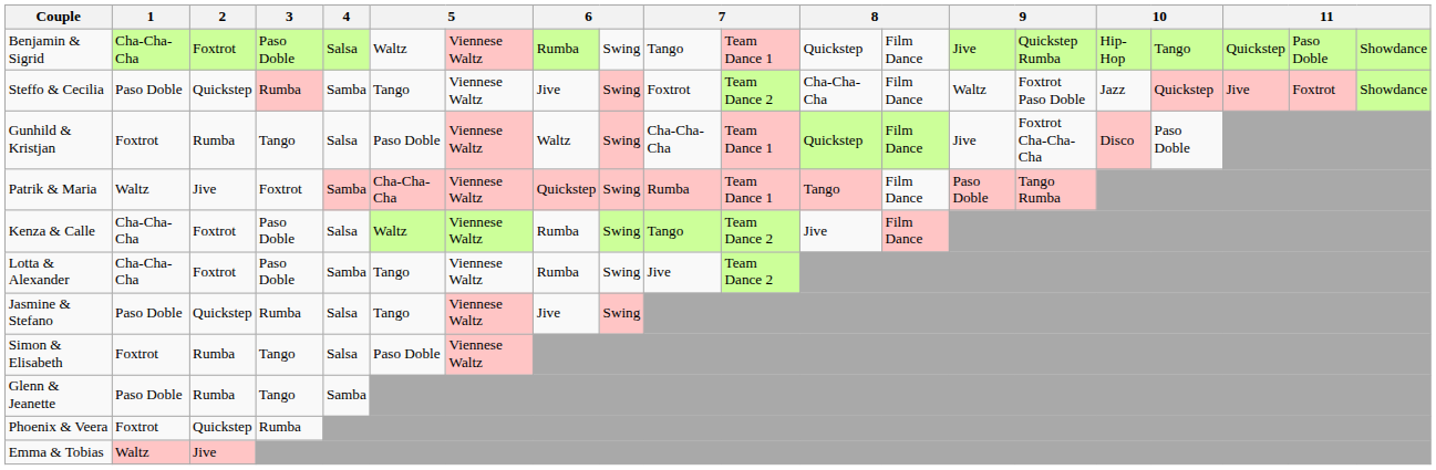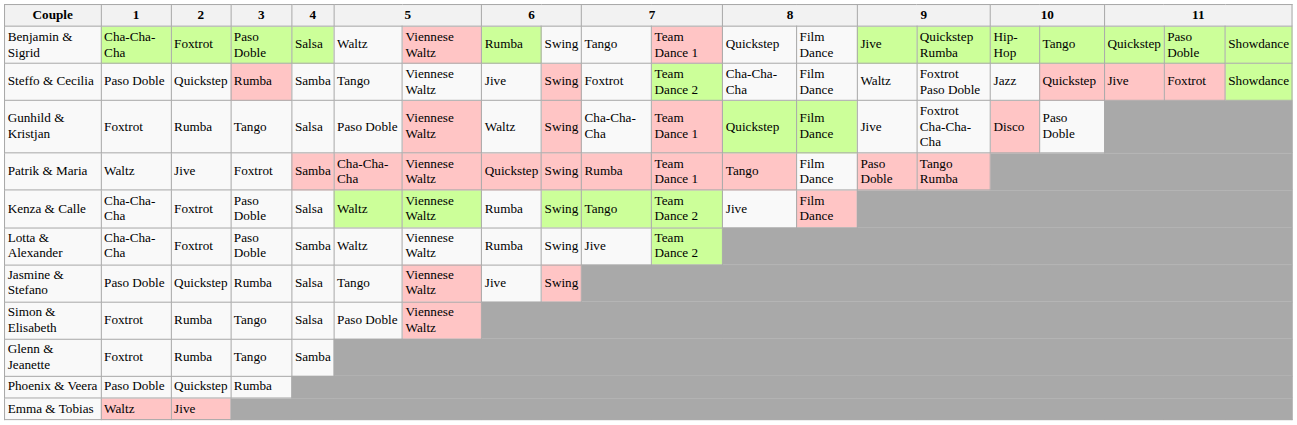 <table class="wikitable" style="text-align:left; font-size:80%; line-height:15px;">
 <tr>
 <th>Couple</th>
 <th>1</th>
 <th>2</th>
 <th>3</th>
 <th>4</th>
 <th colspan=2>5</th>
 <th colspan=2>6</th>
 <th colspan=2>7</th>
 <th colspan=2>8</th>
 <th colspan=2>9</th>
 <th colspan=2>10</th>
 <th colspan=3>11</th>
 </tr>
 <tr>
 <td>Benjamin & Sigrid</td>
 <td bgcolor="#ccff99">Cha-Cha-Cha</td>
 <td bgcolor="#ccff99">Foxtrot</td>
 <td bgcolor="#ccff99">Paso Doble</td>
 <td bgcolor="#ccff99">Salsa</td>
 <td>Waltz</td>
 <td bgcolor="#ffc5c5">Viennese Waltz</td>
 <td bgcolor="#ccff99">Rumba</td>
 <td>Swing</td>
 <td>Tango</td>
 <td bgcolor="#ffc5c5">Team Dance 1</td>
 <td>Quickstep</td>
 <td>Film Dance</td>
 <td bgcolor="#ccff99">Jive</td>
 <td bgcolor="#ccff99">Quickstep<br>Rumba</td>
 <td bgcolor="#ccff99">Hip-Hop</td>
 <td bgcolor="#ccff99">Tango</td>
 <td bgcolor="#ccff99">Quickstep</td>
 <td bgcolor="#ccff99">Paso Doble</td>
 <td bgcolor="#ccff99">Showdance</td>
 </tr>
 <tr>
 <td>Steffo & Cecilia</td>
 <td>Paso Doble</td>
 <td>Quickstep</td>
 <td bgcolor="#ffc5c5">Rumba</td>
 <td>Samba</td>
 <td>Tango</td>
 <td>Viennese Waltz</td>
 <td>Jive</td>
 <td bgcolor="#ffc5c5">Swing</td>
 <td>Foxtrot</td>
 <td bgcolor="#ccff99">Team Dance 2</td>
 <td>Cha-Cha-Cha</td>
 <td>Film Dance</td>
 <td>Waltz</td>
 <td>Foxtrot<br>Paso Doble</td>
 <td>Jazz</td>
 <td bgcolor="#ffc5c5">Quickstep</td>
 <td bgcolor="#ffc5c5">Jive</td>
 <td bgcolor="#ffc5c5">Foxtrot</td>
 <td bgcolor="#ccff99">Showdance</td>
 </tr>
 <tr>
 <td>Gunhild & Kristjan</td>
 <td>Foxtrot</td>
 <td>Rumba</td>
 <td>Tango</td>
 <td>Salsa</td>
 <td>Paso Doble</td>
 <td bgcolor="#ffc5c5">Viennese Waltz</td>
 <td>Waltz</td>
 <td bgcolor="#ffc5c5">Swing</td>
 <td>Cha-Cha-Cha</td>
 <td bgcolor="#ffc5c5">Team Dance 1</td>
 <td bgcolor="#ccff99">Quickstep</td>
 <td bgcolor="#ccff99">Film Dance</td>
 <td>Jive</td>
 <td>Foxtrot<br>Cha-Cha-Cha</td>
 <td bgcolor="#ffc5c5">Disco</td>
 <td>Paso Doble</td>
 <td bgcolor="darkgray" colspan="15"></td>
 </tr>
 <tr>
 <td>Patrik & Maria</td>
 <td>Waltz</td>
 <td>Jive</td>
 <td>Foxtrot</td>
 <td bgcolor="#ffc5c5">Samba</td>
 <td bgcolor="#ffc5c5">Cha-Cha-Cha</td>
 <td bgcolor="#ffc5c5">Viennese Waltz</td>
 <td bgcolor="#ffc5c5">Quickstep</td>
 <td bgcolor="#ffc5c5">Swing</td>
 <td bgcolor="#ffc5c5">Rumba</td>
 <td bgcolor="#ffc5c5">Team Dance 1</td>
 <td bgcolor="#ffc5c5">Tango</td>
 <td>Film Dance</td>
 <td bgcolor="#ffc5c5">Paso Doble</td>
 <td bgcolor="#ffc5c5">Tango<br>Rumba</td>
 <td bgcolor="darkgray" colspan="15"></td>
 </tr>
 <tr>
 <td>Kenza & Calle</td>
 <td>Cha-Cha-Cha</td>
 <td>Foxtrot</td>
 <td>Paso Doble</td>
 <td>Salsa</td>
 <td bgcolor="#ccff99">Waltz</td>
 <td bgcolor="#ccff99">Viennese Waltz</td>
 <td>Rumba</td>
 <td bgcolor="#ccff99">Swing</td>
 <td bgcolor="#ccff99">Tango</td>
 <td bgcolor="#ccff99">Team Dance 2</td>
 <td>Jive</td>
 <td bgcolor="#ffc5c5">Film Dance</td>
 <td bgcolor="darkgray" colspan="15"></td>
 </tr>
 <tr>
 <td>Lotta & Alexander</td>
 <td>Cha-Cha-Cha</td>
 <td>Foxtrot</td>
 <td>Paso Doble</td>
 <td>Samba</td>
-<td>Tango</td>
+<td>Waltz</td>
 <td>Viennese Waltz</td>
 <td>Rumba</td>
 <td>Swing</td>
 <td>Jive</td>
 <td bgcolor="#ccff99">Team Dance 2</td>
 <td bgcolor="darkgray" colspan="15"></td>
 </tr>
 <tr>
 <td>Jasmine & Stefano</td>
 <td>Paso Doble</td>
 <td>Quickstep</td>
 <td>Rumba</td>
 <td>Salsa</td>
 <td>Tango</td>
 <td bgcolor="#ffc5c5">Viennese Waltz</td>
 <td>Jive</td>
 <td bgcolor="#ffc5c5">Swing</td>
 <td bgcolor="darkgray" colspan="15"></td>
 </tr>
 <tr>
 <td>Simon & Elisabeth</td>
 <td>Foxtrot</td>
 <td>Rumba</td>
 <td>Tango</td>
 <td>Salsa</td>
 <td>Paso Doble</td>
 <td bgcolor="#ffc5c5">Viennese Waltz</td>
 <td bgcolor="darkgray" colspan="15"></td>
 </tr>
 <tr>
 <td>Glenn & Jeanette</td>
-<td>Paso Doble</td>
+<td>Foxtrot</td>
 <td>Rumba</td>
 <td>Tango</td>
 <td>Samba</td>
 <td bgcolor="darkgray" colspan="20"></td>
 </tr>
 <tr>
 <td>Phoenix & Veera</td>
-<td>Foxtrot</td>
+<td>Paso Doble</td>
 <td>Quickstep</td>
 <td>Rumba</td>
 <td bgcolor="darkgray" colspan="20"></td>
 </tr>
 <tr>
 <td>Emma & Tobias</td>
 <td bgcolor="#ffc5c5">Waltz</td>
 <td bgcolor="#ffc5c5">Jive</td>
 <td bgcolor="darkgray" colspan="20"></td>
 </tr>
 </table>
